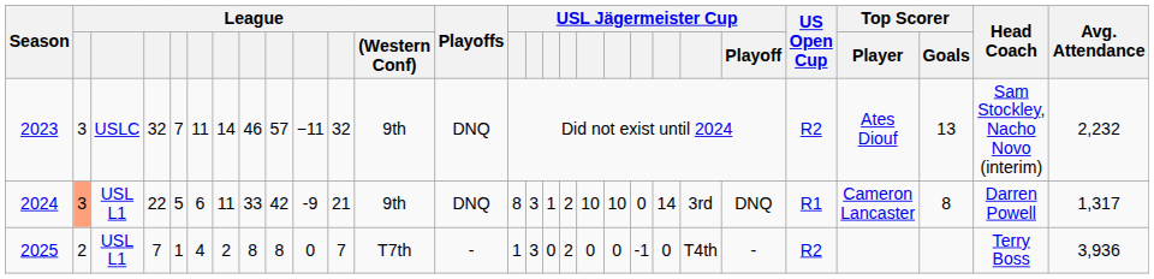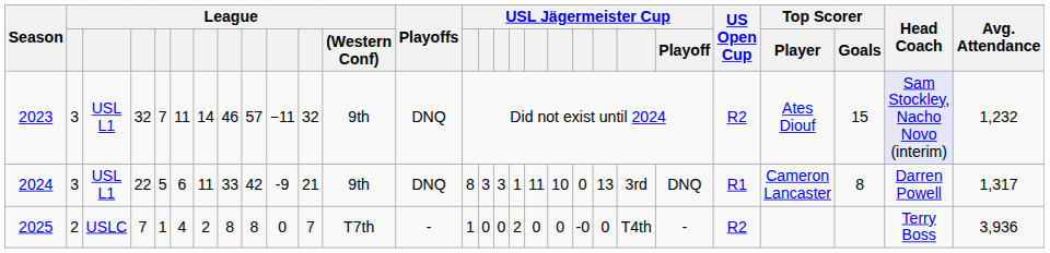 <table class="wikitable" style="text-align: center">
 <tr>
 <th rowspan="2" scope="col">Season</th>
 <th colspan="11">League</th>
 <th rowspan="2" scope="col" class="unsortable">Playoffs</th>
 <th colspan="10"><a href='#'><strong>USL Jägermeister Cup</strong></a></th>
 <th rowspan="2" scope="col" class="unsortable"><a href='#'>US Open Cup</a></th>
 <th colspan="2" scope="col" class="unsortable">Top Scorer </th>
 <th rowspan="2" scope="col" class="unsortable">Head Coach</th>
 <th rowspan="2">Avg. Attendance</th>
 </tr>
 <tr>
 <th></th>
 <th></th>
 <th></th>
 <th></th>
 <th></th>
 <th></th>
 <th></th>
 <th></th>
 <th></th>
 <th></th>
 <th> (Western Conf)</th>
 <th></th>
 <th></th>
 <th></th>
 <th></th>
 <th></th>
 <th></th>
 <th></th>
 <th></th>
 <th></th>
 <th>Playoff</th>
 <th class="unsortable">Player</th>
 <th class="unsortable">Goals</th>
 </tr>
 <tr>
 <td><a href='#'>2023</a></td>
 <td>3</td>
-<td><a href='#'>USLC</a></td>
+<td><a href='#'>USL L1</a></td>
 <td>32</td>
 <td>7</td>
 <td>11</td>
 <td>14</td>
 <td>46</td>
 <td>57</td>
 <td>−11</td>
 <td>32</td>
 <td>9th</td>
 <td>DNQ</td>
 <td colspan="10">Did not exist until <a href='#'>2024</a></td>
 <td><a href='#'>R2</a></td>
 <td> <a href='#'>Ates Diouf</a></td>
-<td>13</td>
-<td><a href='#'>Sam Stockley</a>, <a href='#'>Nacho Novo</a> (interim)</td>
-<td>2,232</td>
+<td>15</td>
+<td style="background: lavender;"><a href='#'>Sam Stockley</a>, <a href='#'>Nacho Novo</a> (interim)</td>
+<td>1,232</td>
 </tr>
 <tr>
 <td><a href='#'>2024</a></td>
-<td style="background: lightsalmon;">3</td>
+<td>3</td>
 <td><a href='#'>USL L1</a></td>
 <td>22</td>
 <td>5</td>
 <td>6</td>
 <td>11</td>
 <td>33</td>
 <td>42</td>
 <td>-9</td>
 <td>21</td>
 <td>9th</td>
 <td>DNQ</td>
 <td>8</td>
 <td>3</td>
+<td>3</td>
 <td>1</td>
-<td>2</td>
-<td>10</td>
+<td>11</td>
 <td>10</td>
 <td>0</td>
-<td>14</td>
+<td>13</td>
 <td>3rd</td>
 <td>DNQ</td>
 <td><a href='#'>R1</a></td>
 <td> <a href='#'>Cameron Lancaster</a></td>
 <td>8</td>
 <td><a href='#'>Darren Powell</a></td>
 <td>1,317</td>
 </tr>
 <tr>
 <td><a href='#'>2025</a></td>
 <td>2</td>
-<td><a href='#'>USL L1</a></td>
+<td><a href='#'>USLC</a></td>
 <td>7</td>
 <td>1</td>
 <td>4</td>
 <td>2</td>
 <td>8</td>
 <td>8</td>
 <td>0</td>
 <td>7</td>
 <td>T7th</td>
 <td>-</td>
 <td>1</td>
-<td>3</td>
+<td>0</td>
 <td>0</td>
 <td>2</td>
 <td>0</td>
 <td>0</td>
-<td>-1</td>
+<td>-0</td>
 <td>0</td>
 <td>T4th</td>
 <td>-</td>
 <td><a href='#'>R2</a></td>
 <td></td>
 <td></td>
 <td><a href='#'>Terry Boss</a></td>
 <td>3,936</td>
 </tr>
 </table>
